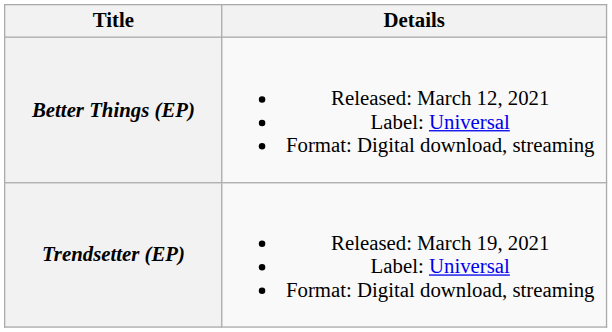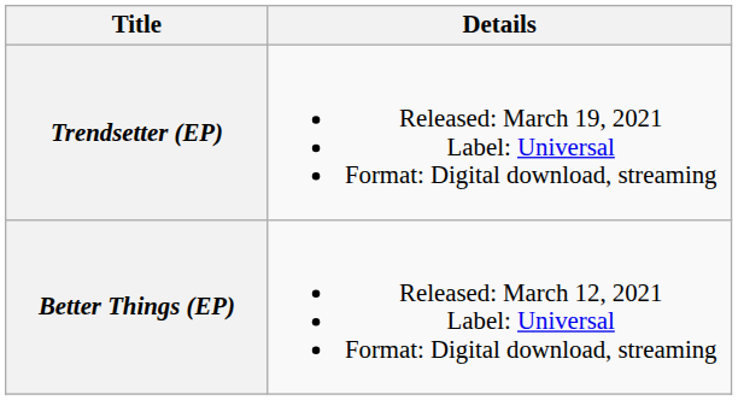 <table class="wikitable plainrowheaders" style="text-align:center;">
 <tr>
 <th scope="col" style="width:10em;">Title</th>
 <th scope="col" style="width:18em;">Details</th>
 </tr>
 <tr>
+<th scope="row"><em>Trendsetter (EP)</em></th>
+<td><br><ul><li>Released: March 19, 2021</li><li>Label: <a href='#'>Universal</a></li><li>Format: Digital download, streaming</li></ul></td>
+</tr>
+<tr>
 <th scope="row"><em>Better Things (EP)</em></th>
 <td><br><ul><li>Released: March 12, 2021</li><li>Label: <a href='#'>Universal</a></li><li>Format: Digital download, streaming</li></ul></td>
 </tr>
-<tr>
-<th scope="row"><em>Trendsetter (EP)</em></th>
-<td><br><ul><li>Released: March 19, 2021</li><li>Label: <a href='#'>Universal</a></li><li>Format: Digital download, streaming</li></ul></td>
-</tr>
 </table>
